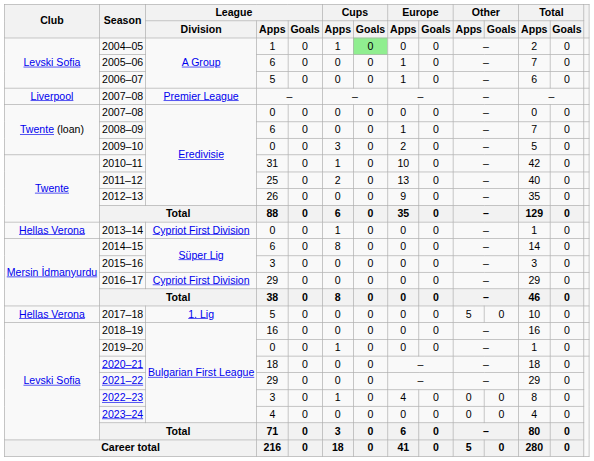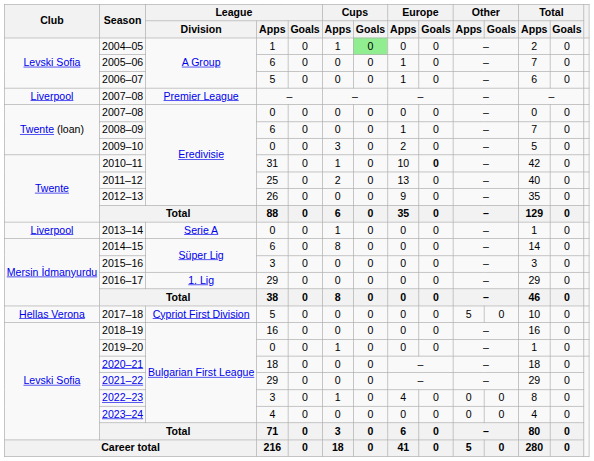 <table class="wikitable" style="text-align: center">
 <tr>
 <th rowspan="2">Club</th>
 <th rowspan="2">Season</th>
 <th colspan="3">League</th>
 <th colspan="2">Cups</th>
 <th colspan="2">Europe</th>
 <th colspan="2">Other</th>
 <th colspan="2">Total</th>
 <th rowspan="2"></th>
 </tr>
 <tr>
 <th>Division</th>
 <th>Apps</th>
 <th>Goals</th>
 <th>Apps</th>
 <th>Goals</th>
 <th>Apps</th>
 <th>Goals</th>
 <th>Apps</th>
 <th>Goals</th>
 <th>Apps</th>
 <th>Goals</th>
 </tr>
 <tr>
 <td rowspan="3"><a href='#'>Levski Sofia</a></td>
 <td>2004–05</td>
 <td rowspan="3"><a href='#'>A Group</a></td>
 <td>1</td>
 <td>0</td>
 <td>1</td>
 <td style="background: lightgreen;">0</td>
 <td>0</td>
 <td>0</td>
 <td colspan="2">–</td>
 <td>2</td>
 <td>0</td>
 <td></td>
 </tr>
 <tr>
 <td>2005–06</td>
 <td>6</td>
 <td>0</td>
 <td>0</td>
 <td>0</td>
 <td>1</td>
 <td>0</td>
 <td colspan="2">–</td>
 <td>7</td>
 <td>0</td>
 <td></td>
 </tr>
 <tr>
 <td>2006–07</td>
 <td>5</td>
 <td>0</td>
 <td>0</td>
 <td>0</td>
 <td>1</td>
 <td>0</td>
 <td colspan="2">–</td>
 <td>6</td>
 <td>0</td>
 <td></td>
 </tr>
 <tr>
 <td><a href='#'>Liverpool</a></td>
 <td>2007–08</td>
 <td><a href='#'>Premier League</a></td>
 <td colspan="2">–</td>
 <td colspan="2">–</td>
 <td colspan="2">–</td>
 <td colspan="2">–</td>
 <td colspan="2">–</td>
 </tr>
 <tr>
 <td rowspan="3"><a href='#'>Twente</a> (loan)</td>
 <td>2007–08</td>
 <td rowspan="6"><a href='#'>Eredivisie</a></td>
 <td>0</td>
 <td>0</td>
 <td>0</td>
 <td>0</td>
 <td>0</td>
 <td>0</td>
 <td colspan="2">–</td>
 <td>0</td>
 <td>0</td>
 <td></td>
 </tr>
 <tr>
 <td>2008–09</td>
 <td>6</td>
 <td>0</td>
 <td>0</td>
 <td>0</td>
 <td>1</td>
 <td>0</td>
 <td colspan="2">–</td>
 <td>7</td>
 <td>0</td>
 <td></td>
 </tr>
 <tr>
 <td>2009–10</td>
 <td>0</td>
 <td>0</td>
 <td>3</td>
 <td>0</td>
 <td>2</td>
 <td>0</td>
 <td colspan="2">–</td>
 <td>5</td>
 <td>0</td>
 <td></td>
 </tr>
 <tr>
 <td rowspan="4"><a href='#'>Twente</a></td>
 <td>2010–11</td>
 <td>31</td>
 <td>0</td>
 <td>1</td>
 <td>0</td>
 <td>10</td>
-<td>0</td>
+<td><strong>0</strong></td>
 <td colspan="2">–</td>
 <td>42</td>
 <td>0</td>
 <td></td>
 </tr>
 <tr>
 <td>2011–12</td>
 <td>25</td>
 <td>0</td>
 <td>2</td>
 <td>0</td>
 <td>13</td>
 <td>0</td>
 <td colspan="2">–</td>
 <td>40</td>
 <td>0</td>
 <td></td>
 </tr>
 <tr>
 <td>2012–13</td>
 <td>26</td>
 <td>0</td>
 <td>0</td>
 <td>0</td>
 <td>9</td>
 <td>0</td>
 <td colspan="2">–</td>
 <td>35</td>
 <td>0</td>
 <td></td>
 </tr>
 <tr>
 <th colspan="2">Total</th>
 <th>88</th>
 <th>0</th>
 <th>6</th>
 <th>0</th>
 <th>35</th>
 <th>0</th>
 <th colspan="2">–</th>
 <th>129</th>
 <th>0</th>
 </tr>
 <tr>
-<td><a href='#'>Hellas Verona</a></td>
+<td><a href='#'>Liverpool</a></td>
 <td>2013–14</td>
-<td><a href='#'>Cypriot First Division</a></td>
+<td><a href='#'>Serie A</a></td>
 <td>0</td>
 <td>0</td>
 <td>1</td>
 <td>0</td>
 <td>0</td>
 <td>0</td>
 <td colspan="2">–</td>
 <td>1</td>
 <td>0</td>
 <td></td>
 </tr>
 <tr>
 <td rowspan="4"><a href='#'>Mersin İdmanyurdu</a></td>
 <td>2014–15</td>
 <td rowspan="2"><a href='#'>Süper Lig</a></td>
 <td>6</td>
 <td>0</td>
 <td>8</td>
 <td>0</td>
 <td>0</td>
 <td>0</td>
 <td colspan="2">–</td>
 <td>14</td>
 <td>0</td>
 </tr>
 <tr>
 <td>2015–16</td>
 <td>3</td>
 <td>0</td>
 <td>0</td>
 <td>0</td>
 <td>0</td>
 <td>0</td>
 <td colspan="2">–</td>
 <td>3</td>
 <td>0</td>
 <td></td>
 </tr>
 <tr>
 <td>2016–17</td>
-<td><a href='#'>Cypriot First Division</a></td>
+<td><a href='#'>1. Lig</a></td>
 <td>29</td>
 <td>0</td>
 <td>0</td>
 <td>0</td>
 <td>0</td>
 <td>0</td>
 <td colspan="2">–</td>
 <td>29</td>
 <td>0</td>
 <td></td>
 </tr>
 <tr>
 <th colspan="2">Total</th>
 <th>38</th>
 <th>0</th>
 <th>8</th>
 <th>0</th>
 <th>0</th>
 <th>0</th>
 <th colspan="2">–</th>
 <th>46</th>
 <th>0</th>
 </tr>
 <tr>
 <td><a href='#'>Hellas Verona</a></td>
 <td>2017–18</td>
-<td><a href='#'>1. Lig</a></td>
+<td><a href='#'>Cypriot First Division</a></td>
 <td>5</td>
 <td>0</td>
 <td>0</td>
 <td>0</td>
 <td>0</td>
 <td>0</td>
 <td>5</td>
 <td>0</td>
 <td>10</td>
 <td>0</td>
 <td></td>
 </tr>
 <tr>
 <td rowspan="7"><a href='#'>Levski Sofia</a></td>
 <td>2018–19</td>
 <td rowspan="6"><a href='#'>Bulgarian First League</a></td>
 <td>16</td>
 <td>0</td>
 <td>0</td>
 <td>0</td>
 <td>0</td>
 <td>0</td>
 <td colspan="2">–</td>
 <td>16</td>
 <td>0</td>
 <td></td>
 </tr>
 <tr>
 <td>2019–20</td>
 <td>0</td>
 <td>0</td>
 <td>1</td>
 <td>0</td>
 <td>0</td>
 <td>0</td>
 <td colspan="2">–</td>
 <td>1</td>
 <td>0</td>
 <td></td>
 </tr>
 <tr>
 <td rowspan="1"><a href='#'>2020–21</a></td>
 <td>18</td>
 <td>0</td>
 <td>0</td>
 <td>0</td>
 <td colspan="2">–</td>
 <td colspan="2">–</td>
 <td>18</td>
 <td>0</td>
 </tr>
 <tr>
 <td rowspan="1"><a href='#'>2021–22</a></td>
 <td>29</td>
 <td>0</td>
 <td>0</td>
 <td>0</td>
 <td colspan="2">–</td>
 <td colspan="2">–</td>
 <td>29</td>
 <td>0</td>
 </tr>
 <tr>
 <td rowspan="1"><a href='#'>2022–23</a></td>
 <td>3</td>
 <td>0</td>
 <td>1</td>
 <td>0</td>
 <td>4</td>
 <td>0</td>
 <td>0</td>
 <td>0</td>
 <td>8</td>
 <td>0</td>
 </tr>
 <tr>
 <td rowspan="1"><a href='#'>2023–24</a></td>
 <td>4</td>
 <td>0</td>
 <td>0</td>
 <td>0</td>
 <td>0</td>
 <td>0</td>
 <td>0</td>
 <td>0</td>
 <td>4</td>
 <td>0</td>
 </tr>
 <tr>
 <th colspan="2">Total</th>
 <th>71</th>
 <th>0</th>
 <th>3</th>
 <th>0</th>
 <th>6</th>
 <th>0</th>
 <th colspan="2">–</th>
 <th>80</th>
 <th>0</th>
 </tr>
 <tr>
 <th colspan="3">Career total</th>
 <th>216</th>
 <th>0</th>
 <th>18</th>
 <th>0</th>
 <th>41</th>
 <th>0</th>
 <th>5</th>
 <th>0</th>
 <th>280</th>
 <th>0</th>
 </tr>
 </table>
